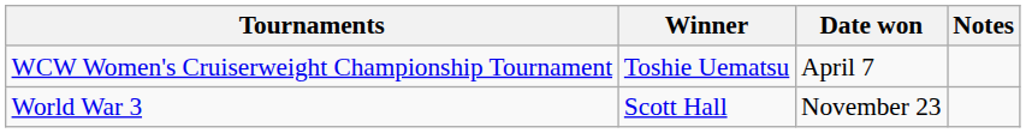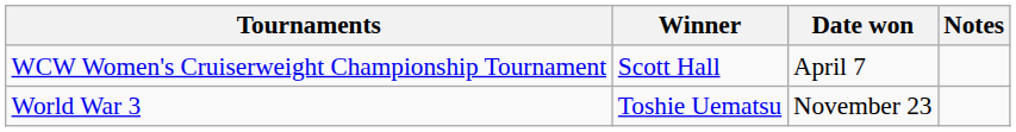 <table class="wikitable">
 <tr>
 <th>Tournaments</th>
 <th>Winner</th>
 <th>Date won</th>
 <th>Notes</th>
 </tr>
 <tr>
 <td><a href='#'>WCW Women's Cruiserweight Championship Tournament</a></td>
-<td><a href='#'>Toshie Uematsu</a></td>
+<td><a href='#'>Scott Hall</a></td>
 <td>April 7</td>
 <td></td>
 </tr>
 <tr>
 <td><a href='#'>World War 3</a></td>
-<td><a href='#'>Scott Hall</a></td>
+<td><a href='#'>Toshie Uematsu</a></td>
 <td>November 23</td>
 <td></td>
 </tr>
 </table>
